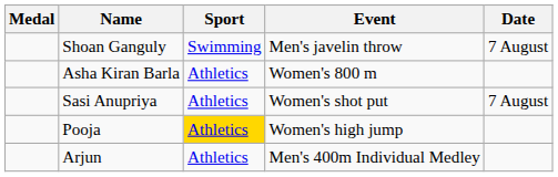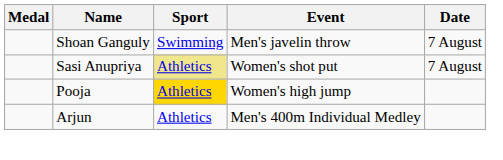 <table class="wikitable sortable" style="font-size:90%">
 <tr>
 <th>Medal</th>
 <th>Name</th>
 <th>Sport</th>
 <th>Event</th>
 <th>Date</th>
 </tr>
 <tr>
 <td></td>
 <td>Shoan Ganguly</td>
 <td><a href='#'>Swimming</a></td>
 <td>Men's javelin throw</td>
 <td>7 August</td>
 </tr>
 <tr>
 <td></td>
-<td>Asha Kiran Barla</td>
-<td><a href='#'>Athletics</a></td>
-<td>Women's 800 m</td>
-<td></td>
-</tr>
-<tr>
-<td></td>
 <td>Sasi Anupriya</td>
-<td><a href='#'>Athletics</a></td>
+<td style="background: khaki;"><a href='#'>Athletics</a></td>
 <td>Women's shot put</td>
 <td>7 August</td>
 </tr>
 <tr>
 <td></td>
 <td>Pooja</td>
 <td style="background: gold;"><a href='#'>Athletics</a></td>
 <td>Women's high jump</td>
 <td></td>
 </tr>
 <tr>
 <td></td>
 <td>Arjun</td>
 <td><a href='#'>Athletics</a></td>
 <td>Men's 400m Individual Medley</td>
 <td></td>
 </tr>
 </table>
